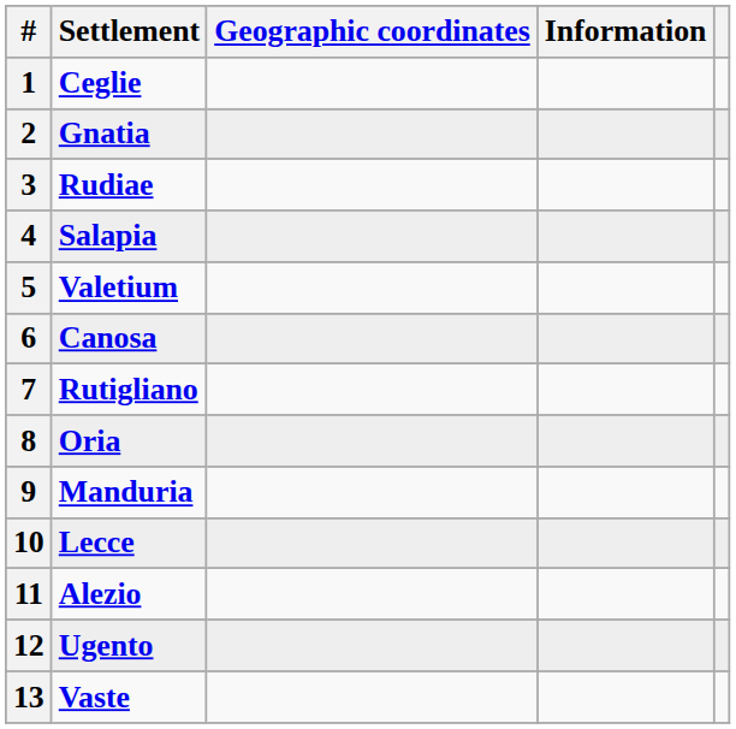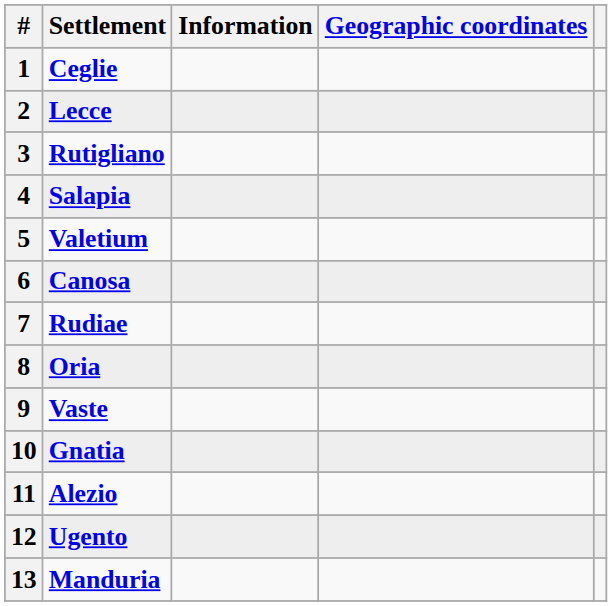 <table class="sortable plainrowheaders wikitable" style="text-align:left; font-size:90%;">
 <tr>
 <th scope="col" class="sortable">#</th>
 <th scope="col" class="sortable">Settlement</th>
+<th scope="col">Information</th>
 <th scope="col"><a href='#'>Geographic coordinates</a></th>
-<th scope="col">Information</th>
 <th scope="col"></th>
 </tr>
 <tr>
 <th scope="col">1</th>
 <td><strong><a href='#'>Ceglie</a></strong></td>
+<td style=text-align:left></td>
 <td></td>
-<td style=text-align:left></td>
 <td align=center></td>
 </tr>
 <tr style="background:#eee">
 <th scope="col">2</th>
-<td><strong><a href='#'>Gnatia</a></strong></td>
+<td><strong><a href='#'>Lecce</a></strong></td>
+<td style=text-align:left></td>
 <td></td>
-<td style=text-align:left></td>
 <td align=center></td>
 </tr>
 <tr>
 <th scope="col">3</th>
-<td><strong><a href='#'>Rudiae</a></strong></td>
+<td><strong><a href='#'>Rutigliano</a></strong></td>
+<td style=text-align:left></td>
 <td></td>
-<td style=text-align:left></td>
 <td align=center></td>
 </tr>
 <tr style="background:#eee">
 <th scope="col">4</th>
 <td><strong><a href='#'>Salapia</a></strong></td>
+<td style=text-align:left></td>
 <td></td>
-<td style=text-align:left></td>
 <td align=center></td>
 </tr>
 <tr>
 <th scope="col">5</th>
 <td><strong><a href='#'>Valetium</a></strong></td>
+<td style=text-align:left></td>
 <td></td>
-<td style=text-align:left></td>
 <td align=center></td>
 </tr>
 <tr style="background:#eee">
 <th scope="col">6</th>
 <td><strong><a href='#'>Canosa</a></strong></td>
+<td style=text-align:left></td>
 <td></td>
-<td style=text-align:left></td>
 <td align=center></td>
 </tr>
 <tr>
 <th scope="col">7</th>
-<td><strong><a href='#'>Rutigliano</a></strong></td>
+<td><strong><a href='#'>Rudiae</a></strong></td>
+<td style=text-align:left></td>
 <td></td>
-<td style=text-align:left></td>
 <td align=center></td>
 </tr>
 <tr style="background:#eee">
 <th scope="col">8</th>
 <td><strong><a href='#'>Oria</a></strong></td>
+<td style=text-align:left></td>
 <td></td>
-<td style=text-align:left></td>
 <td align=center></td>
 </tr>
 <tr>
 <th scope="col">9</th>
-<td><strong><a href='#'>Manduria</a></strong></td>
+<td><strong><a href='#'>Vaste</a></strong></td>
+<td style=text-align:left></td>
 <td></td>
-<td style=text-align:left></td>
 <td align=center></td>
 </tr>
 <tr style="background:#eee">
 <th scope="col">10</th>
-<td><strong><a href='#'>Lecce</a></strong></td>
+<td><strong><a href='#'>Gnatia</a></strong></td>
+<td style=text-align:left></td>
 <td></td>
-<td style=text-align:left></td>
 <td align=center></td>
 </tr>
 <tr>
 <th scope="col">11</th>
 <td><strong><a href='#'>Alezio</a></strong></td>
+<td style=text-align:left></td>
 <td></td>
-<td style=text-align:left></td>
 <td align=center></td>
 </tr>
 <tr style="background:#eee">
 <th scope="col">12</th>
 <td><strong><a href='#'>Ugento</a></strong></td>
+<td style=text-align:left></td>
 <td></td>
-<td style=text-align:left></td>
 <td align=center></td>
 </tr>
 <tr>
 <th scope="col">13</th>
-<td><strong><a href='#'>Vaste</a></strong></td>
+<td><strong><a href='#'>Manduria</a></strong></td>
+<td style=text-align:left></td>
 <td></td>
-<td style=text-align:left></td>
 <td align=center></td>
 </tr>
 </table>
